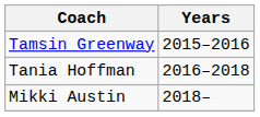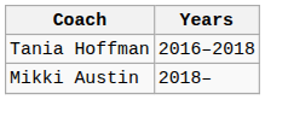 <table class="wikitable collapsible">
 <tr>
 <th>Coach</th>
 <th>Years</th>
-</tr>
-<tr>
-<td> <a href='#'>Tamsin Greenway</a></td>
-<td>2015–2016</td>
 </tr>
 <tr>
 <td> Tania Hoffman </td>
 <td>2016–2018</td>
 </tr>
 <tr>
 <td> Mikki Austin </td>
 <td>2018–</td>
 </tr>
 <tr>
 </tr>
 </table>
